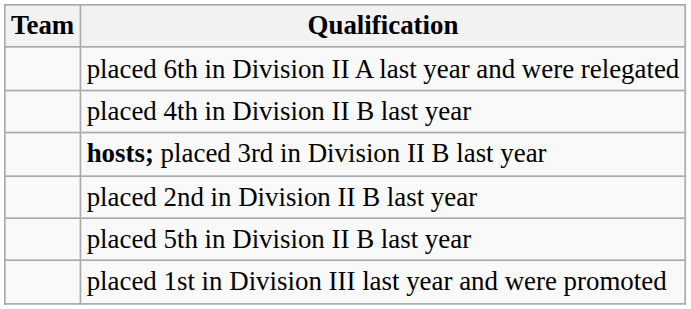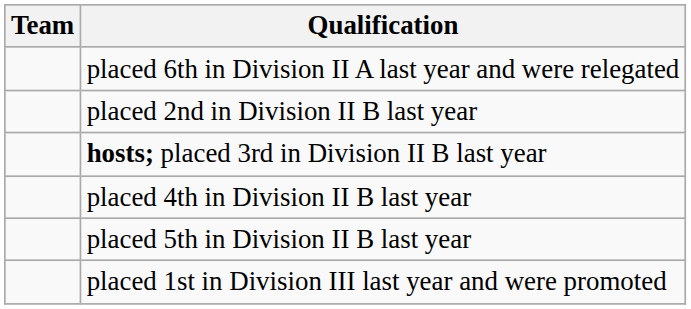 <table class="wikitable">
 <tr>
 <th>Team</th>
 <th>Qualification</th>
 </tr>
 <tr>
 <td></td>
 <td>placed 6th in Division II A last year and were relegated</td>
 </tr>
 <tr>
 <td></td>
-<td>placed 4th in Division II B last year</td>
+<td>placed 2nd in Division II B last year</td>
 </tr>
 <tr>
 <td></td>
 <td><strong>hosts;</strong> placed 3rd in Division II B last year</td>
 </tr>
 <tr>
 <td></td>
-<td>placed 2nd in Division II B last year</td>
+<td>placed 4th in Division II B last year</td>
 </tr>
 <tr>
 <td></td>
 <td>placed 5th in Division II B last year</td>
 </tr>
 <tr>
 <td></td>
 <td>placed 1st in Division III last year and were promoted</td>
 </tr>
 </table>
